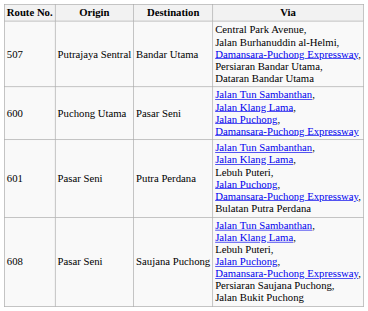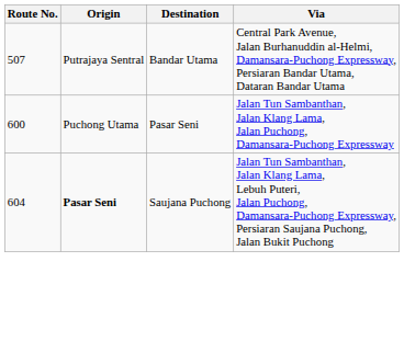 <table class="wikitable">
 <tr>
 <th>Route No.</th>
 <th>Origin</th>
 <th>Destination</th>
 <th>Via</th>
 </tr>
 <tr>
 <td>507</td>
 <td>Putrajaya Sentral</td>
 <td>Bandar Utama</td>
 <td>Central Park Avenue,<br>Jalan Burhanuddin al-Helmi,<br><a href='#'>Damansara-Puchong Expressway</a>,<br>Persiaran Bandar Utama,<br>Dataran Bandar Utama</td>
 </tr>
 <tr>
 <td>600</td>
 <td>Puchong Utama</td>
 <td>Pasar Seni</td>
 <td><a href='#'>Jalan Tun Sambanthan</a>,<br><a href='#'>Jalan Klang Lama</a>,<br><a href='#'>Jalan Puchong</a>,<br><a href='#'>Damansara-Puchong Expressway</a></td>
 </tr>
 <tr>
-<td>601</td>
-<td>Pasar Seni</td>
-<td>Putra Perdana</td>
-<td><a href='#'>Jalan Tun Sambanthan</a>,<br><a href='#'>Jalan Klang Lama</a>,<br>Lebuh Puteri,<br><a href='#'>Jalan Puchong</a>,<br><a href='#'>Damansara-Puchong Expressway</a>,<br>Bulatan Putra Perdana</td>
-</tr>
-<tr>
-<td>608</td>
-<td>Pasar Seni</td>
+<td>604</td>
+<td><strong>Pasar Seni</strong></td>
 <td>Saujana Puchong</td>
 <td><a href='#'>Jalan Tun Sambanthan</a>,<br><a href='#'>Jalan Klang Lama</a>,<br>Lebuh Puteri,<br><a href='#'>Jalan Puchong</a>,<br><a href='#'>Damansara-Puchong Expressway</a>,<br>Persiaran Saujana Puchong,<br>Jalan Bukit Puchong</td>
 </tr>
 </table>
